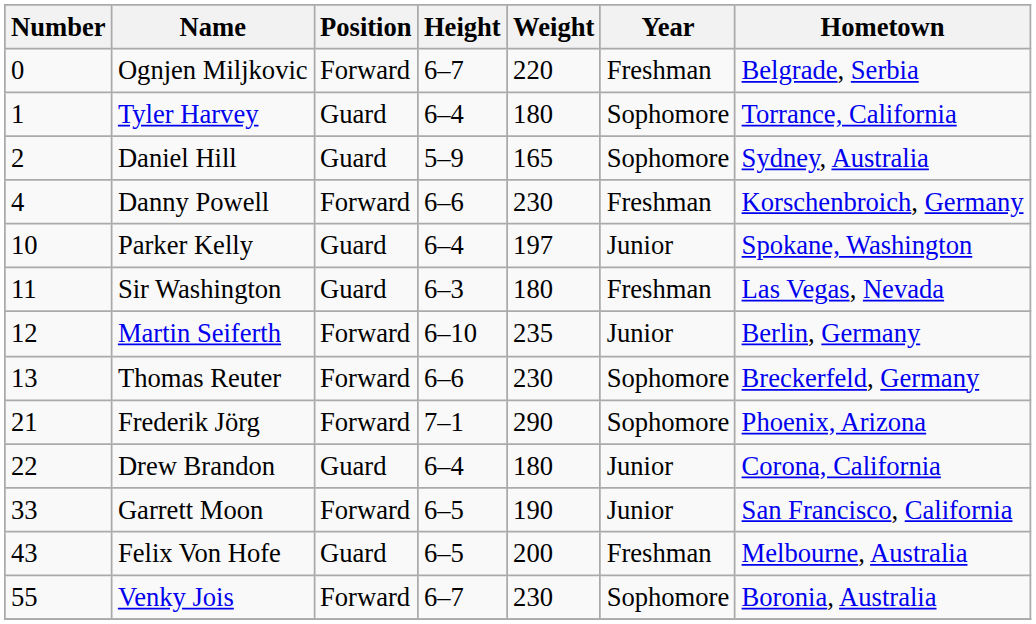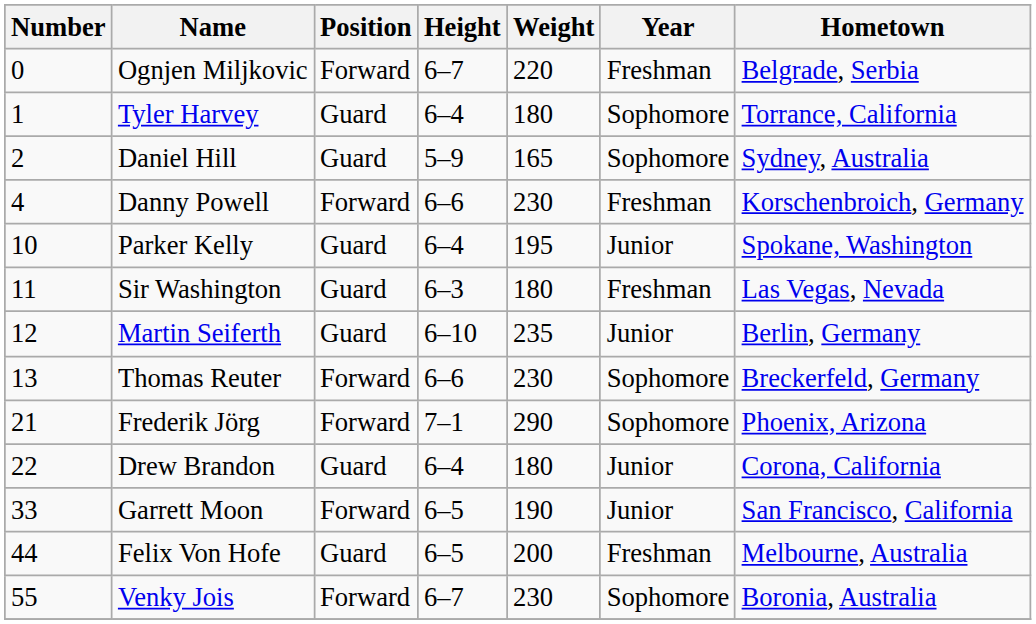 <table class="wikitable" style="font-size: 95%;">
 <tr>
 <th>Number</th>
 <th>Name</th>
 <th>Position</th>
 <th>Height</th>
 <th>Weight</th>
 <th>Year</th>
 <th>Hometown</th>
 </tr>
 <tr>
 <td>0</td>
 <td>Ognjen Miljkovic</td>
 <td>Forward</td>
 <td>6–7</td>
 <td>220</td>
 <td>Freshman</td>
 <td><a href='#'>Belgrade</a>, <a href='#'>Serbia</a></td>
 </tr>
 <tr>
 <td>1</td>
 <td><a href='#'>Tyler Harvey</a></td>
 <td>Guard</td>
 <td>6–4</td>
 <td>180</td>
 <td>Sophomore</td>
 <td><a href='#'>Torrance, California</a></td>
 </tr>
 <tr>
 <td>2</td>
 <td>Daniel Hill</td>
 <td>Guard</td>
 <td>5–9</td>
 <td>165</td>
 <td>Sophomore</td>
 <td><a href='#'>Sydney</a>, <a href='#'>Australia</a></td>
 </tr>
 <tr>
 <td>4</td>
 <td>Danny Powell</td>
 <td>Forward</td>
 <td>6–6</td>
 <td>230</td>
 <td>Freshman</td>
 <td><a href='#'>Korschenbroich</a>, <a href='#'>Germany</a></td>
 </tr>
 <tr>
 <td>10</td>
 <td>Parker Kelly</td>
 <td>Guard</td>
 <td>6–4</td>
-<td>197</td>
+<td>195</td>
 <td>Junior</td>
 <td><a href='#'>Spokane, Washington</a></td>
 </tr>
 <tr>
 <td>11</td>
 <td>Sir Washington</td>
 <td>Guard</td>
 <td>6–3</td>
 <td>180</td>
 <td>Freshman</td>
 <td><a href='#'>Las Vegas</a>, <a href='#'>Nevada</a></td>
 </tr>
 <tr>
 <td>12</td>
 <td><a href='#'>Martin Seiferth</a></td>
-<td>Forward</td>
+<td>Guard</td>
 <td>6–10</td>
 <td>235</td>
 <td>Junior</td>
 <td><a href='#'>Berlin</a>, <a href='#'>Germany</a></td>
 </tr>
 <tr>
 <td>13</td>
 <td>Thomas Reuter</td>
 <td>Forward</td>
 <td>6–6</td>
 <td>230</td>
 <td>Sophomore</td>
 <td><a href='#'>Breckerfeld</a>, <a href='#'>Germany</a></td>
 </tr>
 <tr>
 <td>21</td>
 <td>Frederik Jörg</td>
 <td>Forward</td>
 <td>7–1</td>
 <td>290</td>
 <td>Sophomore</td>
 <td><a href='#'>Phoenix, Arizona</a></td>
 </tr>
 <tr>
 <td>22</td>
 <td>Drew Brandon</td>
 <td>Guard</td>
 <td>6–4</td>
 <td>180</td>
 <td>Junior</td>
 <td><a href='#'>Corona, California</a></td>
 </tr>
 <tr>
 <td>33</td>
 <td>Garrett Moon</td>
 <td>Forward</td>
 <td>6–5</td>
 <td>190</td>
 <td>Junior</td>
 <td><a href='#'>San Francisco</a>, <a href='#'>California</a></td>
 </tr>
 <tr>
-<td>43</td>
+<td>44</td>
 <td>Felix Von Hofe</td>
 <td>Guard</td>
 <td>6–5</td>
 <td>200</td>
 <td>Freshman</td>
 <td><a href='#'>Melbourne</a>, <a href='#'>Australia</a></td>
 </tr>
 <tr>
 <td>55</td>
 <td><a href='#'>Venky Jois</a></td>
 <td>Forward</td>
 <td>6–7</td>
 <td>230</td>
 <td>Sophomore</td>
 <td><a href='#'>Boronia</a>, <a href='#'>Australia</a></td>
 </tr>
 <tr>
 </tr>
 </table>
